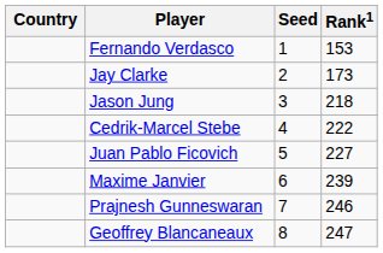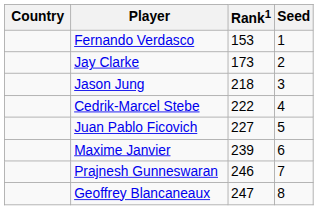 <table class="sortable wikitable">
 <tr>
 <th width="70">Country</th>
 <th width="175">Player</th>
+<th>Rank<sup>1</sup></th>
 <th>Seed</th>
-<th>Rank<sup>1</sup></th>
 </tr>
 <tr>
 <td></td>
 <td><a href='#'>Fernando Verdasco</a></td>
+<td>153</td>
 <td>1</td>
-<td>153</td>
 </tr>
 <tr>
 <td></td>
 <td><a href='#'>Jay Clarke</a></td>
+<td>173</td>
 <td>2</td>
-<td>173</td>
 </tr>
 <tr>
 <td></td>
 <td><a href='#'>Jason Jung</a></td>
+<td>218</td>
 <td>3</td>
-<td>218</td>
 </tr>
 <tr>
 <td></td>
 <td><a href='#'>Cedrik-Marcel Stebe</a></td>
+<td>222</td>
 <td>4</td>
-<td>222</td>
 </tr>
 <tr>
 <td></td>
 <td><a href='#'>Juan Pablo Ficovich</a></td>
+<td>227</td>
 <td>5</td>
-<td>227</td>
 </tr>
 <tr>
 <td></td>
 <td><a href='#'>Maxime Janvier</a></td>
+<td>239</td>
 <td>6</td>
-<td>239</td>
 </tr>
 <tr>
 <td></td>
 <td><a href='#'>Prajnesh Gunneswaran</a></td>
+<td>246</td>
 <td>7</td>
-<td>246</td>
 </tr>
 <tr>
 <td></td>
 <td><a href='#'>Geoffrey Blancaneaux</a></td>
+<td>247</td>
 <td>8</td>
-<td>247</td>
 </tr>
 </table>
